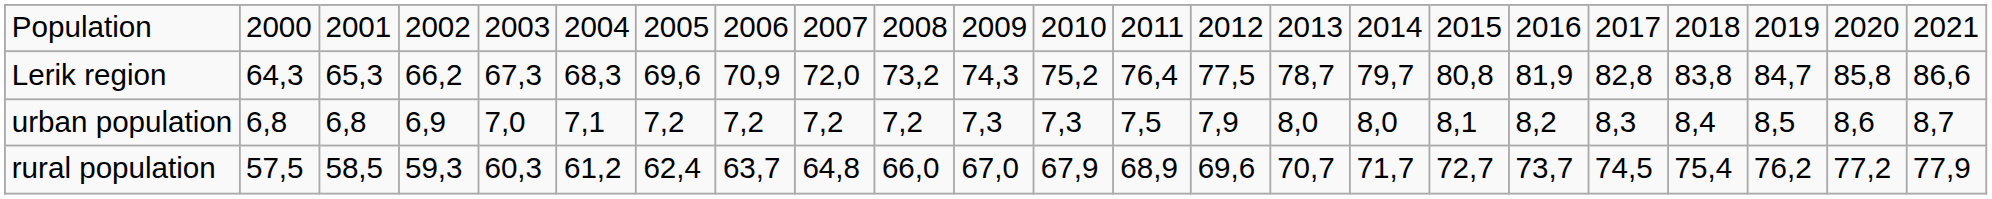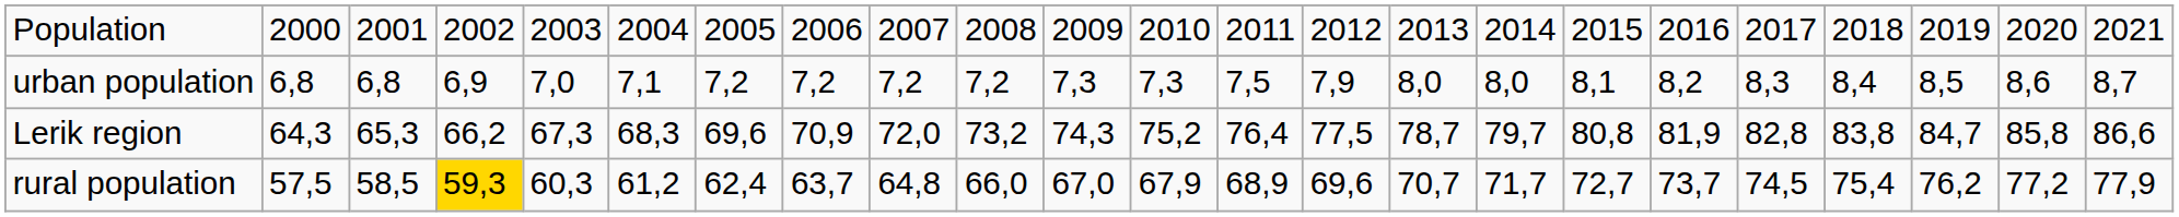 <table class="wikitable">
 <tr>
 <td>Population</td>
 <td>2000</td>
 <td>2001</td>
 <td>2002</td>
 <td>2003</td>
 <td>2004</td>
 <td>2005</td>
 <td>2006</td>
 <td>2007</td>
 <td>2008</td>
 <td>2009</td>
 <td>2010</td>
 <td>2011</td>
 <td>2012</td>
 <td>2013</td>
 <td>2014</td>
 <td>2015</td>
 <td>2016</td>
 <td>2017</td>
 <td>2018</td>
 <td>2019</td>
 <td>2020</td>
 <td>2021</td>
 </tr>
 <tr>
+<td>urban  population</td>
+<td>6,8</td>
+<td>6,8</td>
+<td>6,9</td>
+<td>7,0</td>
+<td>7,1</td>
+<td>7,2</td>
+<td>7,2</td>
+<td>7,2</td>
+<td>7,2</td>
+<td>7,3</td>
+<td>7,3</td>
+<td>7,5</td>
+<td>7,9</td>
+<td>8,0</td>
+<td>8,0</td>
+<td>8,1</td>
+<td>8,2</td>
+<td>8,3</td>
+<td>8,4</td>
+<td>8,5</td>
+<td>8,6</td>
+<td>8,7</td>
+</tr>
+<tr>
 <td>Lerik  region</td>
 <td>64,3</td>
 <td>65,3</td>
 <td>66,2</td>
 <td>67,3</td>
 <td>68,3</td>
 <td>69,6</td>
 <td>70,9</td>
 <td>72,0</td>
 <td>73,2</td>
 <td>74,3</td>
 <td>75,2</td>
 <td>76,4</td>
 <td>77,5</td>
 <td>78,7</td>
 <td>79,7</td>
 <td>80,8</td>
 <td>81,9</td>
 <td>82,8</td>
 <td>83,8</td>
 <td>84,7</td>
 <td>85,8</td>
 <td>86,6</td>
 </tr>
 <tr>
-<td>urban  population</td>
-<td>6,8</td>
-<td>6,8</td>
-<td>6,9</td>
-<td>7,0</td>
-<td>7,1</td>
-<td>7,2</td>
-<td>7,2</td>
-<td>7,2</td>
-<td>7,2</td>
-<td>7,3</td>
-<td>7,3</td>
-<td>7,5</td>
-<td>7,9</td>
-<td>8,0</td>
-<td>8,0</td>
-<td>8,1</td>
-<td>8,2</td>
-<td>8,3</td>
-<td>8,4</td>
-<td>8,5</td>
-<td>8,6</td>
-<td>8,7</td>
-</tr>
-<tr>
 <td>rural  population</td>
 <td>57,5</td>
 <td>58,5</td>
-<td>59,3</td>
+<td style="background: gold;">59,3</td>
 <td>60,3</td>
 <td>61,2</td>
 <td>62,4</td>
 <td>63,7</td>
 <td>64,8</td>
 <td>66,0</td>
 <td>67,0</td>
 <td>67,9</td>
 <td>68,9</td>
 <td>69,6</td>
 <td>70,7</td>
 <td>71,7</td>
 <td>72,7</td>
 <td>73,7</td>
 <td>74,5</td>
 <td>75,4</td>
 <td>76,2</td>
 <td>77,2</td>
 <td>77,9</td>
 </tr>
 </table>
